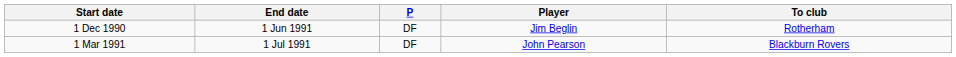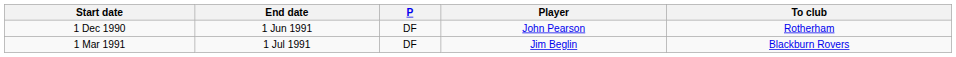 <table class="wikitable sortable" style="width:100%; text-align:center; font-size:85%;">
 <tr>
 <th>Start date</th>
 <th>End date</th>
 <th><a href='#'>P</a></th>
 <th>Player</th>
 <th>To club</th>
 </tr>
 <tr>
 <td>1 Dec 1990</td>
 <td>1 Jun 1991</td>
 <td>DF</td>
-<td> <a href='#'>Jim Beglin</a></td>
+<td> <a href='#'>John Pearson</a></td>
 <td> <a href='#'>Rotherham</a></td>
 </tr>
 <tr>
 <td>1 Mar 1991</td>
 <td>1 Jul 1991</td>
 <td>DF</td>
-<td> <a href='#'>John Pearson</a></td>
+<td> <a href='#'>Jim Beglin</a></td>
 <td> <a href='#'>Blackburn Rovers</a></td>
 </tr>
 </table>
